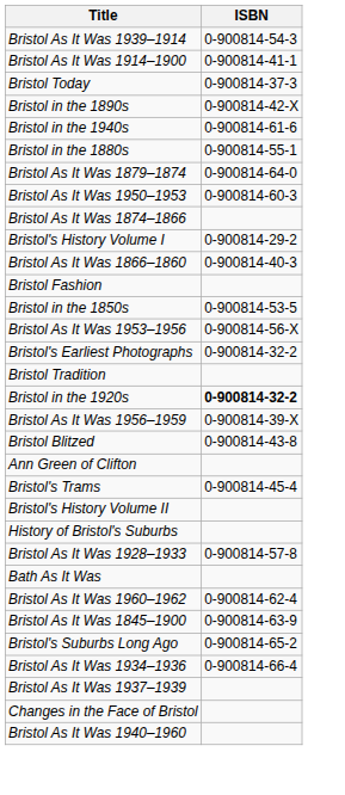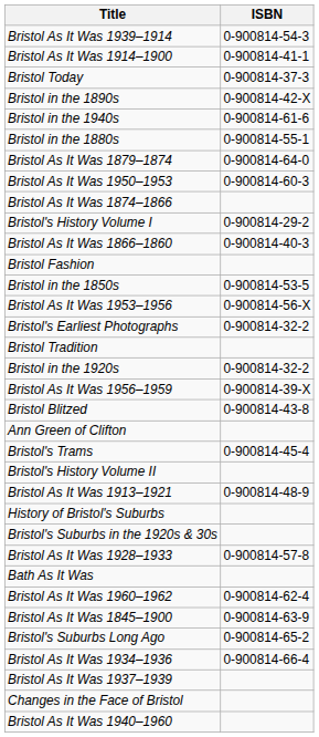 <table class="wikitable">
 <tr>
 <th>Title</th>
 <th>ISBN</th>
 </tr>
 <tr>
 <td><em>Bristol As It Was 1939–1914</em></td>
 <td>0-900814-54-3</td>
 </tr>
 <tr>
 <td><em>Bristol As It Was 1914–1900</em></td>
 <td>0-900814-41-1</td>
 </tr>
 <tr>
 <td><em>Bristol Today</em></td>
 <td>0-900814-37-3</td>
 </tr>
 <tr>
 <td><em>Bristol in the 1890s</em></td>
 <td>0-900814-42-X</td>
 </tr>
 <tr>
 <td><em>Bristol in the 1940s</em></td>
 <td>0-900814-61-6</td>
 </tr>
 <tr>
 <td><em>Bristol in the 1880s</em></td>
 <td>0-900814-55-1</td>
 </tr>
 <tr>
 <td><em>Bristol As It Was 1879–1874</em></td>
 <td>0-900814-64-0</td>
 </tr>
 <tr>
 <td><em>Bristol As It Was 1950–1953</em></td>
 <td>0-900814-60-3</td>
 </tr>
 <tr>
 <td><em>Bristol As It Was 1874–1866</em></td>
 <td></td>
 </tr>
 <tr>
 <td><em>Bristol's History Volume I</em></td>
 <td>0-900814-29-2</td>
 </tr>
 <tr>
 <td><em>Bristol As It Was 1866–1860</em></td>
 <td>0-900814-40-3</td>
 </tr>
 <tr>
 <td><em>Bristol Fashion</em></td>
 <td></td>
 </tr>
 <tr>
 <td><em>Bristol in the 1850s</em></td>
 <td>0-900814-53-5</td>
 </tr>
 <tr>
 <td><em>Bristol As It Was 1953–1956</em></td>
 <td>0-900814-56-X</td>
 </tr>
 <tr>
 <td><em>Bristol's Earliest Photographs</em></td>
 <td>0-900814-32-2</td>
 </tr>
 <tr>
 <td><em>Bristol Tradition</em></td>
 <td></td>
 </tr>
 <tr>
 <td><em>Bristol in the 1920s</em></td>
-<td><strong>0-900814-32-2</strong></td>
+<td>0-900814-32-2</td>
 </tr>
 <tr>
 <td><em>Bristol As It Was 1956–1959</em></td>
 <td>0-900814-39-X</td>
 </tr>
 <tr>
 <td><em>Bristol Blitzed</em></td>
 <td>0-900814-43-8</td>
 </tr>
 <tr>
 <td><em>Ann Green of Clifton</em></td>
 <td></td>
 </tr>
 <tr>
 <td><em>Bristol's Trams</em></td>
 <td>0-900814-45-4</td>
 </tr>
 <tr>
 <td><em>Bristol's History Volume II</em></td>
 <td></td>
 </tr>
 <tr>
+<td><em>Bristol As It Was 1913–1921</em></td>
+<td>0-900814-48-9</td>
+</tr>
+<tr>
 <td><em>History of Bristol's Suburbs</em></td>
+<td></td>
+</tr>
+<tr>
+<td><em>Bristol's Suburbs in the 1920s & 30s</em></td>
 <td></td>
 </tr>
 <tr>
 <td><em>Bristol As It Was 1928–1933</em></td>
 <td>0-900814-57-8</td>
 </tr>
 <tr>
 <td><em>Bath As It Was</em></td>
 <td></td>
 </tr>
 <tr>
 <td><em>Bristol As It Was 1960–1962</em></td>
 <td>0-900814-62-4</td>
 </tr>
 <tr>
 <td><em>Bristol As It Was 1845–1900</em></td>
 <td>0-900814-63-9</td>
 </tr>
 <tr>
 <td><em>Bristol's Suburbs Long Ago</em></td>
 <td>0-900814-65-2</td>
 </tr>
 <tr>
 <td><em>Bristol As It Was 1934–1936</em></td>
 <td>0-900814-66-4</td>
 </tr>
 <tr>
 <td><em>Bristol As It Was 1937–1939</em></td>
 <td></td>
 </tr>
 <tr>
 <td><em>Changes in the Face of Bristol</em></td>
 <td></td>
 </tr>
 <tr>
 <td><em>Bristol As It Was 1940–1960</em></td>
 <td></td>
 </tr>
 </table>
